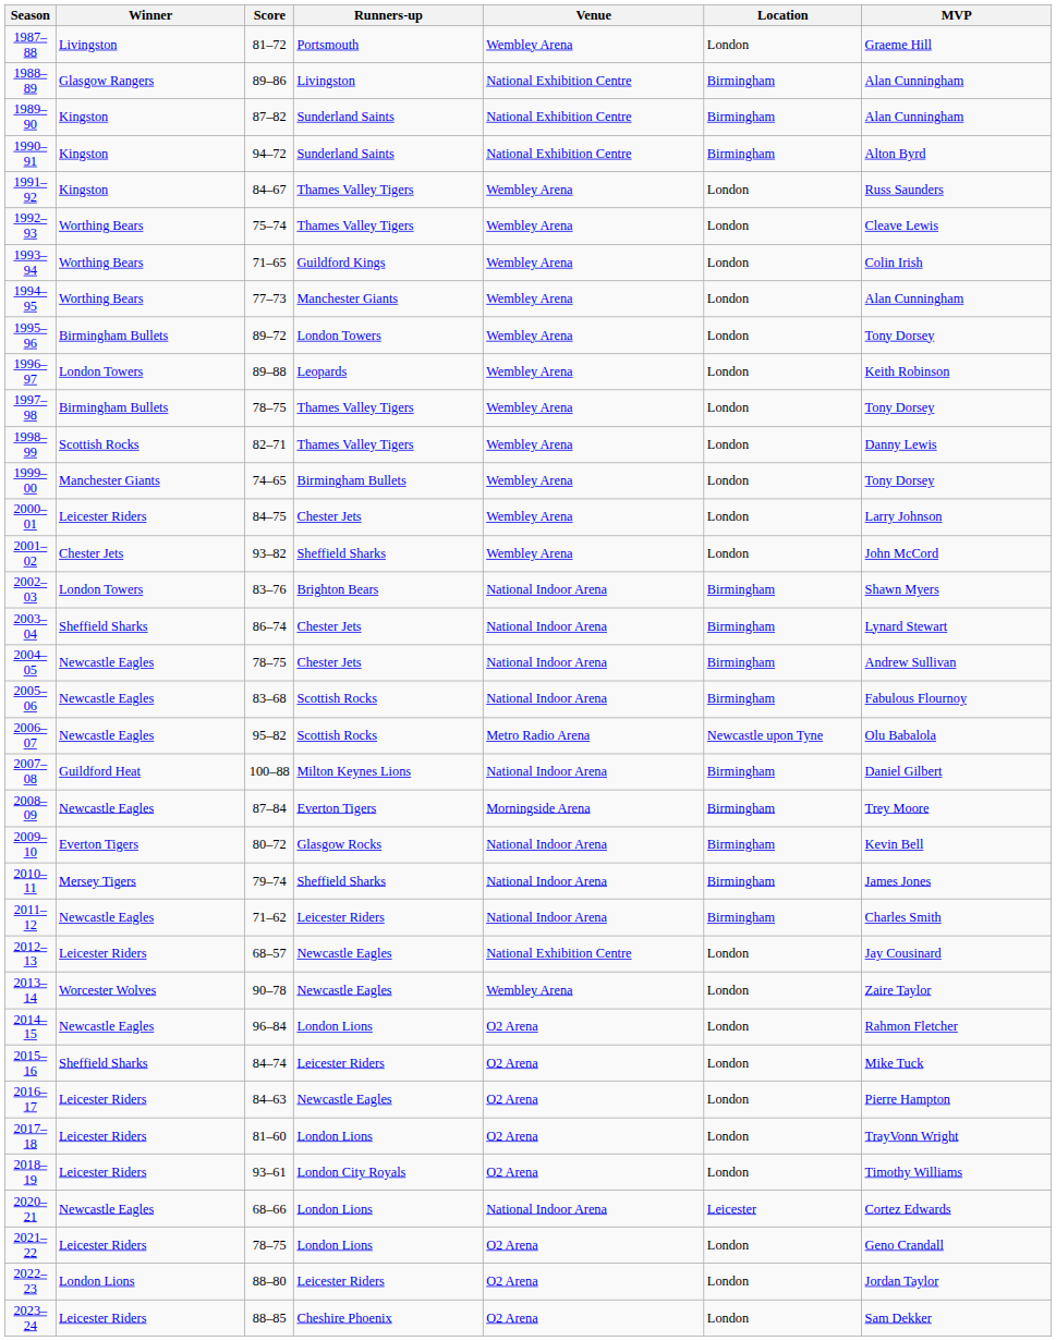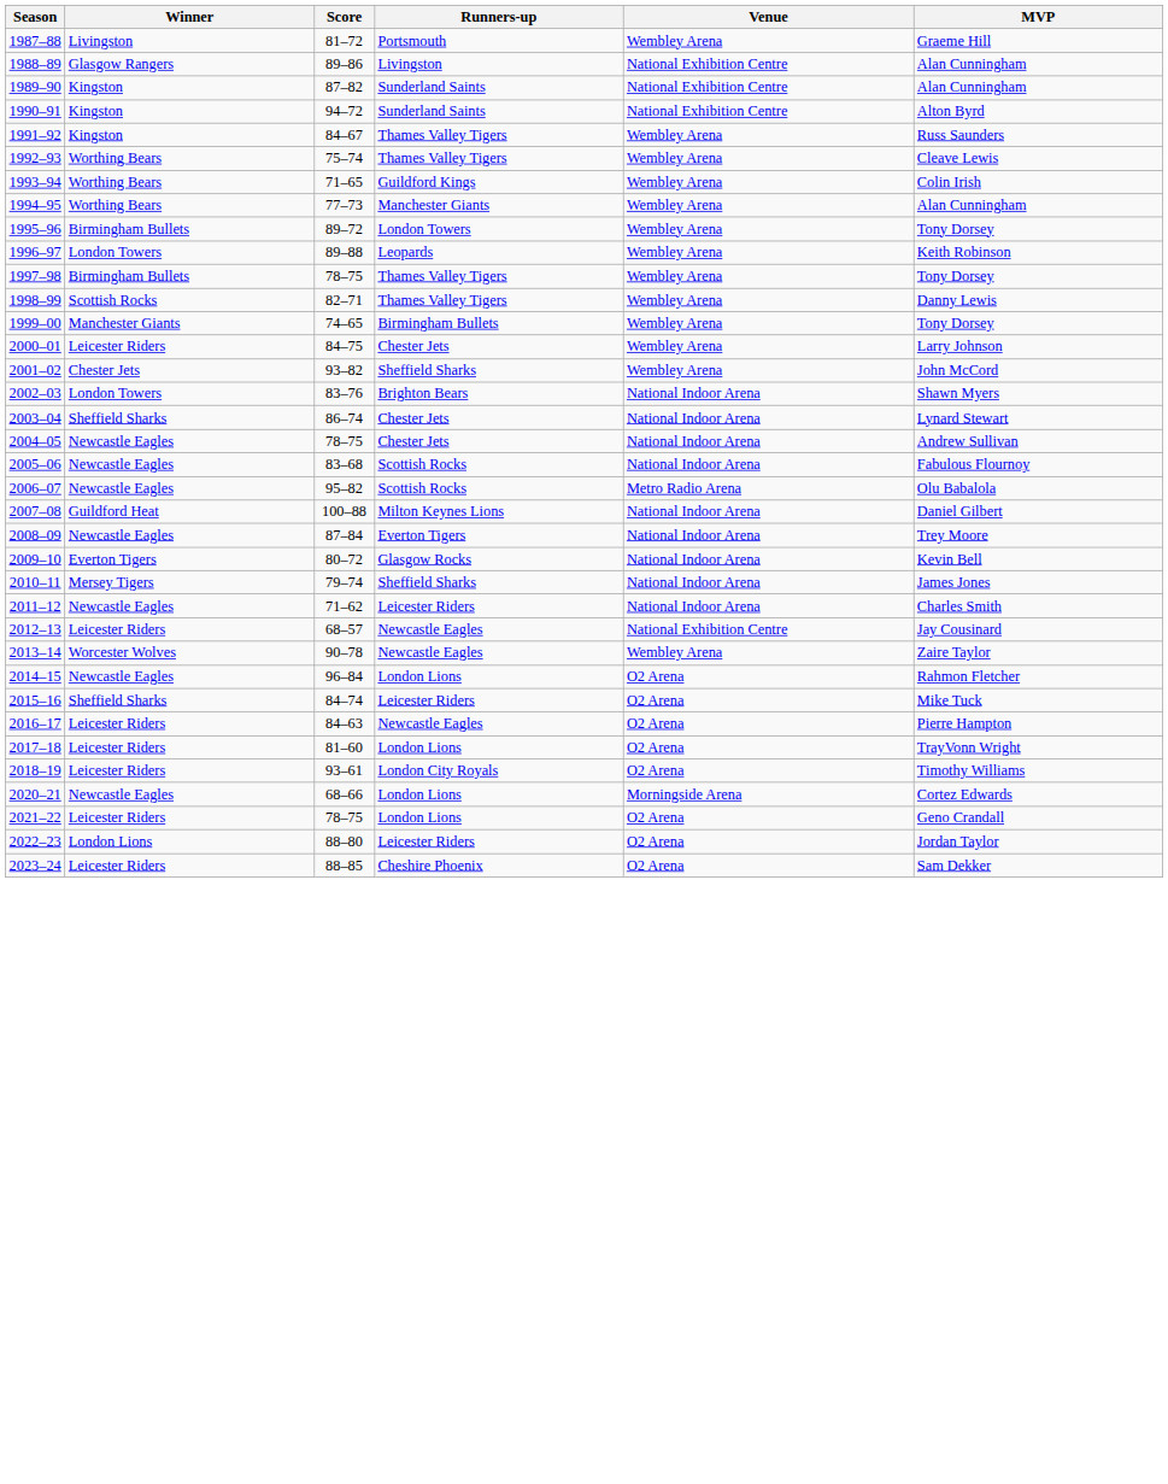 <table class="sortable wikitable">
 <tr>
 <th width=1%>Season</th>
 <th width=12%>Winner</th>
 <th width=2%>Score</th>
 <th width=12%>Runners-up</th>
 <th width=14%>Venue</th>
-<th width=10%>Location</th>
 <th width=12%>MVP</th>
 </tr>
 <tr>
 <td align=center><a href='#'>1987–88</a></td>
 <td><a href='#'>Livingston</a></td>
 <td align=center>81–72</td>
 <td><a href='#'>Portsmouth</a></td>
 <td><a href='#'>Wembley Arena</a></td>
-<td>London</td>
 <td> <a href='#'>Graeme Hill</a></td>
 </tr>
 <tr>
 <td align=center><a href='#'>1988–89</a></td>
 <td><a href='#'>Glasgow Rangers</a></td>
 <td align=center>89–86</td>
 <td><a href='#'>Livingston</a></td>
 <td><a href='#'>National Exhibition Centre</a></td>
-<td><a href='#'>Birmingham</a></td>
 <td> <a href='#'>Alan Cunningham</a></td>
 </tr>
 <tr>
 <td align=center><a href='#'>1989–90</a></td>
 <td><a href='#'>Kingston</a></td>
 <td align=center>87–82</td>
 <td><a href='#'>Sunderland Saints</a></td>
 <td><a href='#'>National Exhibition Centre</a></td>
-<td><a href='#'>Birmingham</a></td>
 <td> <a href='#'>Alan Cunningham</a></td>
 </tr>
 <tr>
 <td align=center><a href='#'>1990–91</a></td>
 <td><a href='#'>Kingston</a></td>
 <td align=center>94–72</td>
 <td><a href='#'>Sunderland Saints</a></td>
 <td><a href='#'>National Exhibition Centre</a></td>
-<td><a href='#'>Birmingham</a></td>
 <td> <a href='#'>Alton Byrd</a></td>
 </tr>
 <tr>
 <td align=center><a href='#'>1991–92</a></td>
 <td><a href='#'>Kingston</a></td>
 <td align=center>84–67</td>
 <td><a href='#'>Thames Valley Tigers</a></td>
 <td><a href='#'>Wembley Arena</a></td>
-<td>London</td>
 <td> <a href='#'>Russ Saunders</a></td>
 </tr>
 <tr>
 <td align=center><a href='#'>1992–93</a></td>
 <td><a href='#'>Worthing Bears</a></td>
 <td align=center>75–74</td>
 <td><a href='#'>Thames Valley Tigers</a></td>
 <td><a href='#'>Wembley Arena</a></td>
-<td>London</td>
 <td> <a href='#'>Cleave Lewis</a></td>
 </tr>
 <tr>
 <td align=center><a href='#'>1993–94</a></td>
 <td><a href='#'>Worthing Bears</a></td>
 <td align=center>71–65</td>
 <td><a href='#'>Guildford Kings</a></td>
 <td><a href='#'>Wembley Arena</a></td>
-<td>London</td>
 <td> <a href='#'>Colin Irish</a></td>
 </tr>
 <tr>
 <td align=center><a href='#'>1994–95</a></td>
 <td><a href='#'>Worthing Bears</a></td>
 <td align=center>77–73</td>
 <td><a href='#'>Manchester Giants</a></td>
 <td><a href='#'>Wembley Arena</a></td>
-<td>London</td>
 <td> <a href='#'>Alan Cunningham</a></td>
 </tr>
 <tr>
 <td align=center><a href='#'>1995–96</a></td>
 <td><a href='#'>Birmingham Bullets</a></td>
 <td align=center>89–72</td>
 <td><a href='#'>London Towers</a></td>
 <td><a href='#'>Wembley Arena</a></td>
-<td>London</td>
 <td> <a href='#'>Tony Dorsey</a></td>
 </tr>
 <tr>
 <td align=center><a href='#'>1996–97</a></td>
 <td><a href='#'>London Towers</a></td>
 <td align=center>89–88</td>
 <td><a href='#'>Leopards</a></td>
 <td><a href='#'>Wembley Arena</a></td>
-<td>London</td>
 <td> <a href='#'>Keith Robinson</a></td>
 </tr>
 <tr>
 <td align=center><a href='#'>1997–98</a></td>
 <td><a href='#'>Birmingham Bullets</a></td>
 <td align=center>78–75</td>
 <td><a href='#'>Thames Valley Tigers</a></td>
 <td><a href='#'>Wembley Arena</a></td>
-<td>London</td>
 <td> <a href='#'>Tony Dorsey</a></td>
 </tr>
 <tr>
 <td align=center><a href='#'>1998–99</a></td>
 <td><a href='#'>Scottish Rocks</a></td>
 <td align=center>82–71</td>
 <td><a href='#'>Thames Valley Tigers</a></td>
 <td><a href='#'>Wembley Arena</a></td>
-<td>London</td>
 <td> <a href='#'>Danny Lewis</a></td>
 </tr>
 <tr>
 <td align=center><a href='#'>1999–00</a></td>
 <td><a href='#'>Manchester Giants</a></td>
 <td align=center>74–65</td>
 <td><a href='#'>Birmingham Bullets</a></td>
 <td><a href='#'>Wembley Arena</a></td>
-<td>London</td>
 <td> <a href='#'>Tony Dorsey</a></td>
 </tr>
 <tr>
 <td align=center><a href='#'>2000–01</a></td>
 <td><a href='#'>Leicester Riders</a></td>
 <td align=center>84–75</td>
 <td><a href='#'>Chester Jets</a></td>
 <td><a href='#'>Wembley Arena</a></td>
-<td>London</td>
 <td> <a href='#'>Larry Johnson</a></td>
 </tr>
 <tr>
 <td align=center><a href='#'>2001–02</a></td>
 <td><a href='#'>Chester Jets</a></td>
 <td align=center>93–82</td>
 <td><a href='#'>Sheffield Sharks</a></td>
 <td><a href='#'>Wembley Arena</a></td>
-<td>London</td>
 <td> <a href='#'>John McCord</a></td>
 </tr>
 <tr>
 <td align=center><a href='#'>2002–03</a></td>
 <td><a href='#'>London Towers</a></td>
 <td align=center>83–76</td>
 <td><a href='#'>Brighton Bears</a></td>
 <td><a href='#'>National Indoor Arena</a></td>
-<td><a href='#'>Birmingham</a></td>
 <td> <a href='#'>Shawn Myers</a></td>
 </tr>
 <tr>
 <td align=center><a href='#'>2003–04</a></td>
 <td><a href='#'>Sheffield Sharks</a></td>
 <td align=center>86–74</td>
 <td><a href='#'>Chester Jets</a></td>
 <td><a href='#'>National Indoor Arena</a></td>
-<td><a href='#'>Birmingham</a></td>
 <td> <a href='#'>Lynard Stewart</a></td>
 </tr>
 <tr>
 <td align=center><a href='#'>2004–05</a></td>
 <td><a href='#'>Newcastle Eagles</a></td>
 <td align=center>78–75</td>
 <td><a href='#'>Chester Jets</a></td>
 <td><a href='#'>National Indoor Arena</a></td>
-<td><a href='#'>Birmingham</a></td>
 <td> <a href='#'>Andrew Sullivan</a></td>
 </tr>
 <tr>
 <td align=center><a href='#'>2005–06</a></td>
 <td><a href='#'>Newcastle Eagles</a></td>
 <td align=center>83–68</td>
 <td><a href='#'>Scottish Rocks</a></td>
 <td><a href='#'>National Indoor Arena</a></td>
-<td><a href='#'>Birmingham</a></td>
 <td> <a href='#'>Fabulous Flournoy</a></td>
 </tr>
 <tr>
 <td align=center><a href='#'>2006–07</a></td>
 <td><a href='#'>Newcastle Eagles</a></td>
 <td align=center>95–82</td>
 <td><a href='#'>Scottish Rocks</a></td>
 <td><a href='#'>Metro Radio Arena</a></td>
-<td><a href='#'>Newcastle upon Tyne</a></td>
 <td> <a href='#'>Olu Babalola</a></td>
 </tr>
 <tr>
 <td align=center><a href='#'>2007–08</a></td>
 <td><a href='#'>Guildford Heat</a></td>
 <td align=center>100–88</td>
 <td><a href='#'>Milton Keynes Lions</a></td>
 <td><a href='#'>National Indoor Arena</a></td>
-<td><a href='#'>Birmingham</a></td>
 <td> <a href='#'>Daniel Gilbert</a></td>
 </tr>
 <tr>
 <td align=center><a href='#'>2008–09</a></td>
 <td><a href='#'>Newcastle Eagles</a></td>
 <td align=center>87–84</td>
 <td><a href='#'>Everton Tigers</a></td>
-<td><a href='#'>Morningside Arena</a></td>
-<td><a href='#'>Birmingham</a></td>
+<td><a href='#'>National Indoor Arena</a></td>
 <td> <a href='#'>Trey Moore</a></td>
 </tr>
 <tr>
 <td align=center><a href='#'>2009–10</a></td>
 <td><a href='#'>Everton Tigers</a></td>
 <td align=center>80–72</td>
 <td><a href='#'>Glasgow Rocks</a></td>
 <td><a href='#'>National Indoor Arena</a></td>
-<td><a href='#'>Birmingham</a></td>
 <td> <a href='#'>Kevin Bell</a></td>
 </tr>
 <tr>
 <td align=center><a href='#'>2010–11</a></td>
 <td><a href='#'>Mersey Tigers</a></td>
 <td align=center>79–74</td>
 <td><a href='#'>Sheffield Sharks</a></td>
 <td><a href='#'>National Indoor Arena</a></td>
-<td><a href='#'>Birmingham</a></td>
 <td> <a href='#'>James Jones</a></td>
 </tr>
 <tr>
 <td align=center><a href='#'>2011–12</a></td>
 <td><a href='#'>Newcastle Eagles</a></td>
 <td align=center>71–62</td>
 <td><a href='#'>Leicester Riders</a></td>
 <td><a href='#'>National Indoor Arena</a></td>
-<td><a href='#'>Birmingham</a></td>
 <td> <a href='#'>Charles Smith</a></td>
 </tr>
 <tr>
 <td align=center><a href='#'>2012–13</a></td>
 <td><a href='#'>Leicester Riders</a></td>
 <td align=center>68–57</td>
 <td><a href='#'>Newcastle Eagles</a></td>
 <td><a href='#'>National Exhibition Centre</a></td>
-<td>London</td>
 <td> <a href='#'>Jay Cousinard</a></td>
 </tr>
 <tr>
 <td align=center><a href='#'>2013–14</a></td>
 <td><a href='#'>Worcester Wolves</a></td>
 <td align=center>90–78</td>
 <td><a href='#'>Newcastle Eagles</a></td>
 <td><a href='#'>Wembley Arena</a></td>
-<td>London</td>
 <td> <a href='#'>Zaire Taylor</a></td>
 </tr>
 <tr>
 <td align=center><a href='#'>2014–15</a></td>
 <td><a href='#'>Newcastle Eagles</a></td>
 <td align=center>96–84</td>
 <td><a href='#'>London Lions</a></td>
 <td><a href='#'>O2 Arena</a></td>
-<td>London</td>
 <td> <a href='#'>Rahmon Fletcher</a></td>
 </tr>
 <tr>
 <td align=center><a href='#'>2015–16</a></td>
 <td><a href='#'>Sheffield Sharks</a></td>
 <td align=center>84–74</td>
 <td><a href='#'>Leicester Riders</a></td>
 <td><a href='#'>O2 Arena</a></td>
-<td>London</td>
 <td> <a href='#'>Mike Tuck</a></td>
 </tr>
 <tr>
 <td align=center><a href='#'>2016–17</a></td>
 <td><a href='#'>Leicester Riders</a></td>
 <td align=center>84–63</td>
 <td><a href='#'>Newcastle Eagles</a></td>
 <td><a href='#'>O2 Arena</a></td>
-<td>London</td>
 <td> <a href='#'>Pierre Hampton</a></td>
 </tr>
 <tr>
 <td align=center><a href='#'>2017–18</a></td>
 <td><a href='#'>Leicester Riders</a></td>
 <td align=center>81–60</td>
 <td><a href='#'>London Lions</a></td>
 <td><a href='#'>O2 Arena</a></td>
-<td>London</td>
 <td> <a href='#'>TrayVonn Wright</a></td>
 </tr>
 <tr>
 <td align=center><a href='#'>2018–19</a></td>
 <td><a href='#'>Leicester Riders</a></td>
 <td align=center>93–61</td>
 <td><a href='#'>London City Royals</a></td>
 <td><a href='#'>O2 Arena</a></td>
-<td>London</td>
 <td> <a href='#'>Timothy Williams</a></td>
 </tr>
 <tr>
 <td align=center><a href='#'>2020–21</a></td>
 <td><a href='#'>Newcastle Eagles</a></td>
 <td align=center>68–66</td>
 <td><a href='#'>London Lions</a></td>
-<td><a href='#'>National Indoor Arena</a></td>
-<td><a href='#'>Leicester</a></td>
+<td><a href='#'>Morningside Arena</a></td>
 <td> <a href='#'>Cortez Edwards</a></td>
 </tr>
 <tr>
 <td align=center><a href='#'>2021–22</a></td>
 <td><a href='#'>Leicester Riders</a></td>
 <td align=center>78–75</td>
 <td><a href='#'>London Lions</a></td>
 <td><a href='#'>O2 Arena</a></td>
-<td>London</td>
 <td> <a href='#'>Geno Crandall</a></td>
 </tr>
 <tr>
 <td align=center><a href='#'>2022–23</a></td>
 <td><a href='#'>London Lions</a></td>
 <td align=center>88–80</td>
 <td><a href='#'>Leicester Riders</a></td>
 <td><a href='#'>O2 Arena</a></td>
-<td>London</td>
 <td> <a href='#'>Jordan Taylor</a></td>
 </tr>
 <tr>
 <td align=center><a href='#'>2023–24</a></td>
 <td><a href='#'>Leicester Riders</a></td>
 <td align=center>88–85</td>
 <td><a href='#'>Cheshire Phoenix</a></td>
 <td><a href='#'>O2 Arena</a></td>
-<td>London</td>
 <td> <a href='#'>Sam Dekker</a></td>
 </tr>
 </table>
